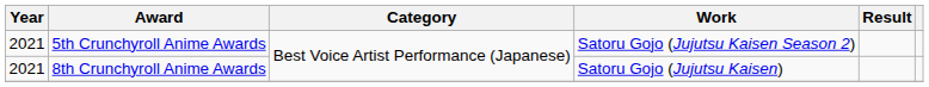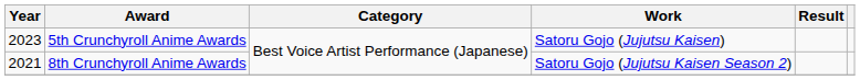 <table class="wikitable sortable plainrowheaders">
 <tr>
 <th>Year</th>
 <th>Award</th>
 <th>Category</th>
 <th>Work</th>
 <th>Result</th>
 <th class="unsortable"></th>
 </tr>
 <tr>
-<td>2021</td>
+<td>2023</td>
 <td><a href='#'>5th Crunchyroll Anime Awards</a></td>
 <td rowspan="2">Best Voice Artist Performance (Japanese)</td>
-<td><a href='#'>Satoru Gojo</a> (<em><a href='#'>Jujutsu Kaisen Season 2</a></em>)</td>
+<td><a href='#'>Satoru Gojo</a> (<em><a href='#'>Jujutsu Kaisen</a></em>)</td>
 <td></td>
 <td align="center"></td>
 </tr>
 <tr>
 <td>2021</td>
 <td><a href='#'>8th Crunchyroll Anime Awards</a></td>
-<td><a href='#'>Satoru Gojo</a> (<em><a href='#'>Jujutsu Kaisen</a></em>)</td>
+<td><a href='#'>Satoru Gojo</a> (<em><a href='#'>Jujutsu Kaisen Season 2</a></em>)</td>
 <td></td>
 <td align="center"></td>
 </tr>
 <tr>
 </tr>
 </table>
